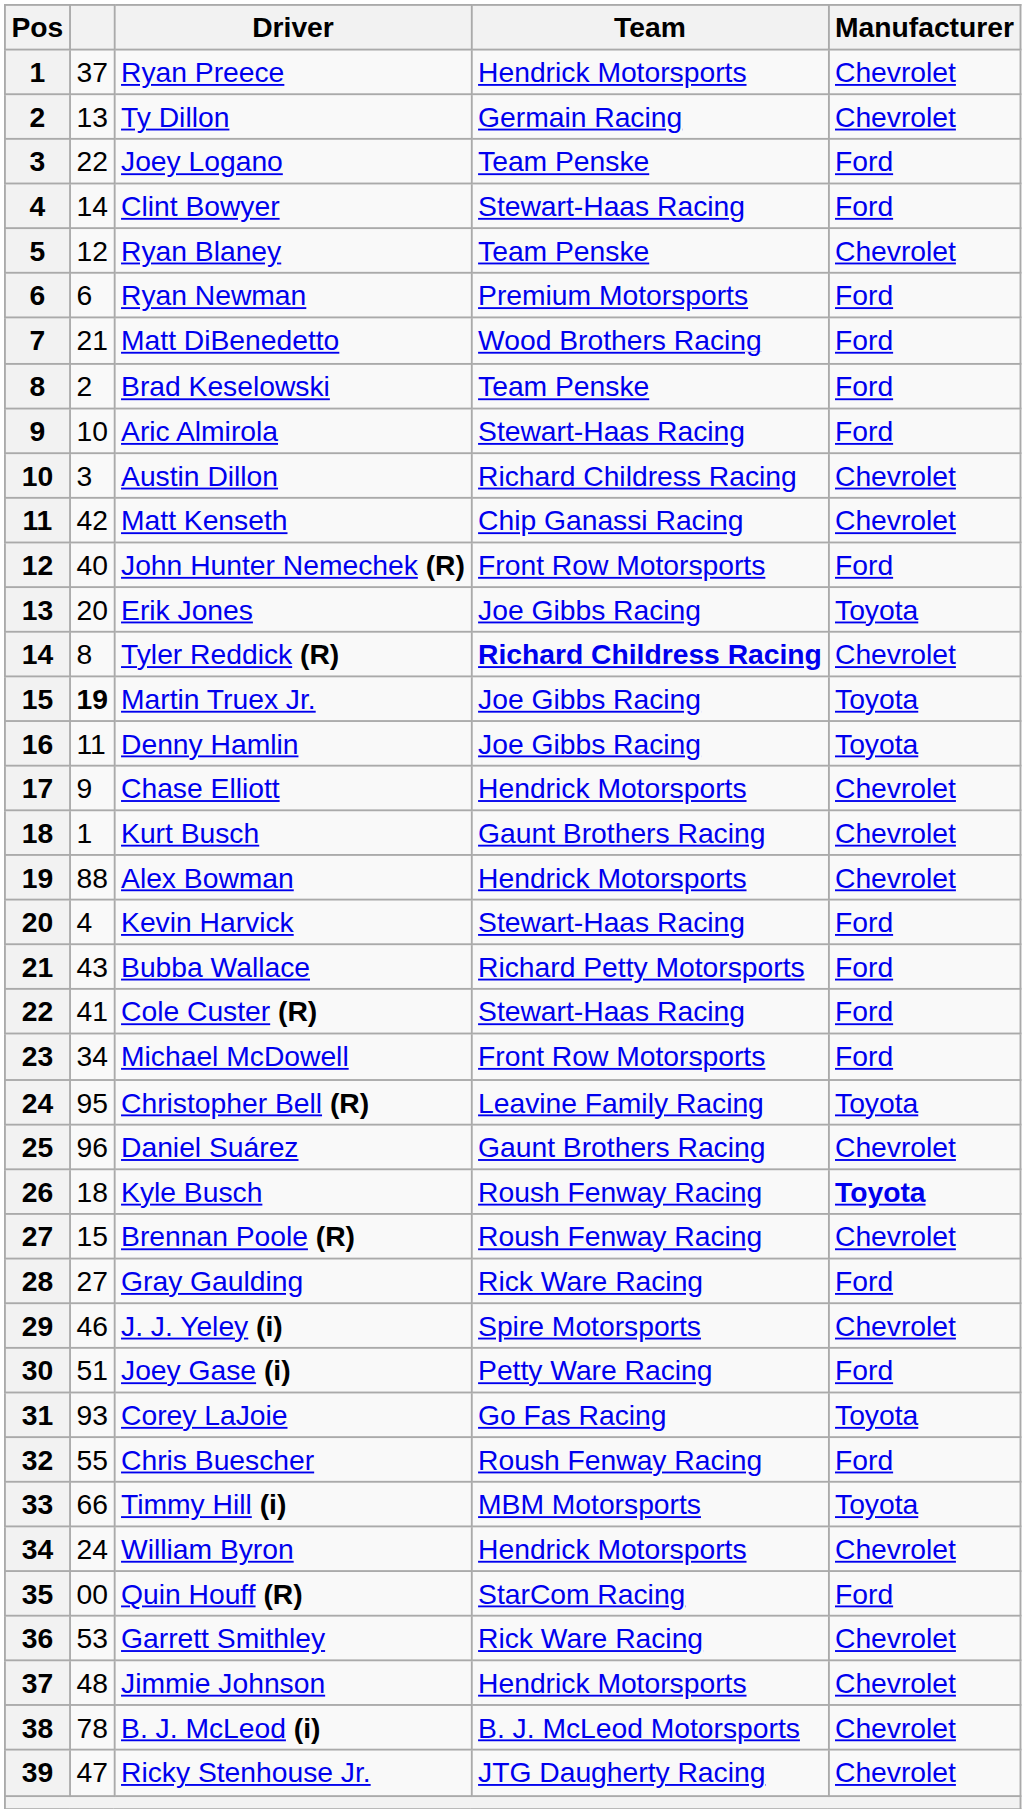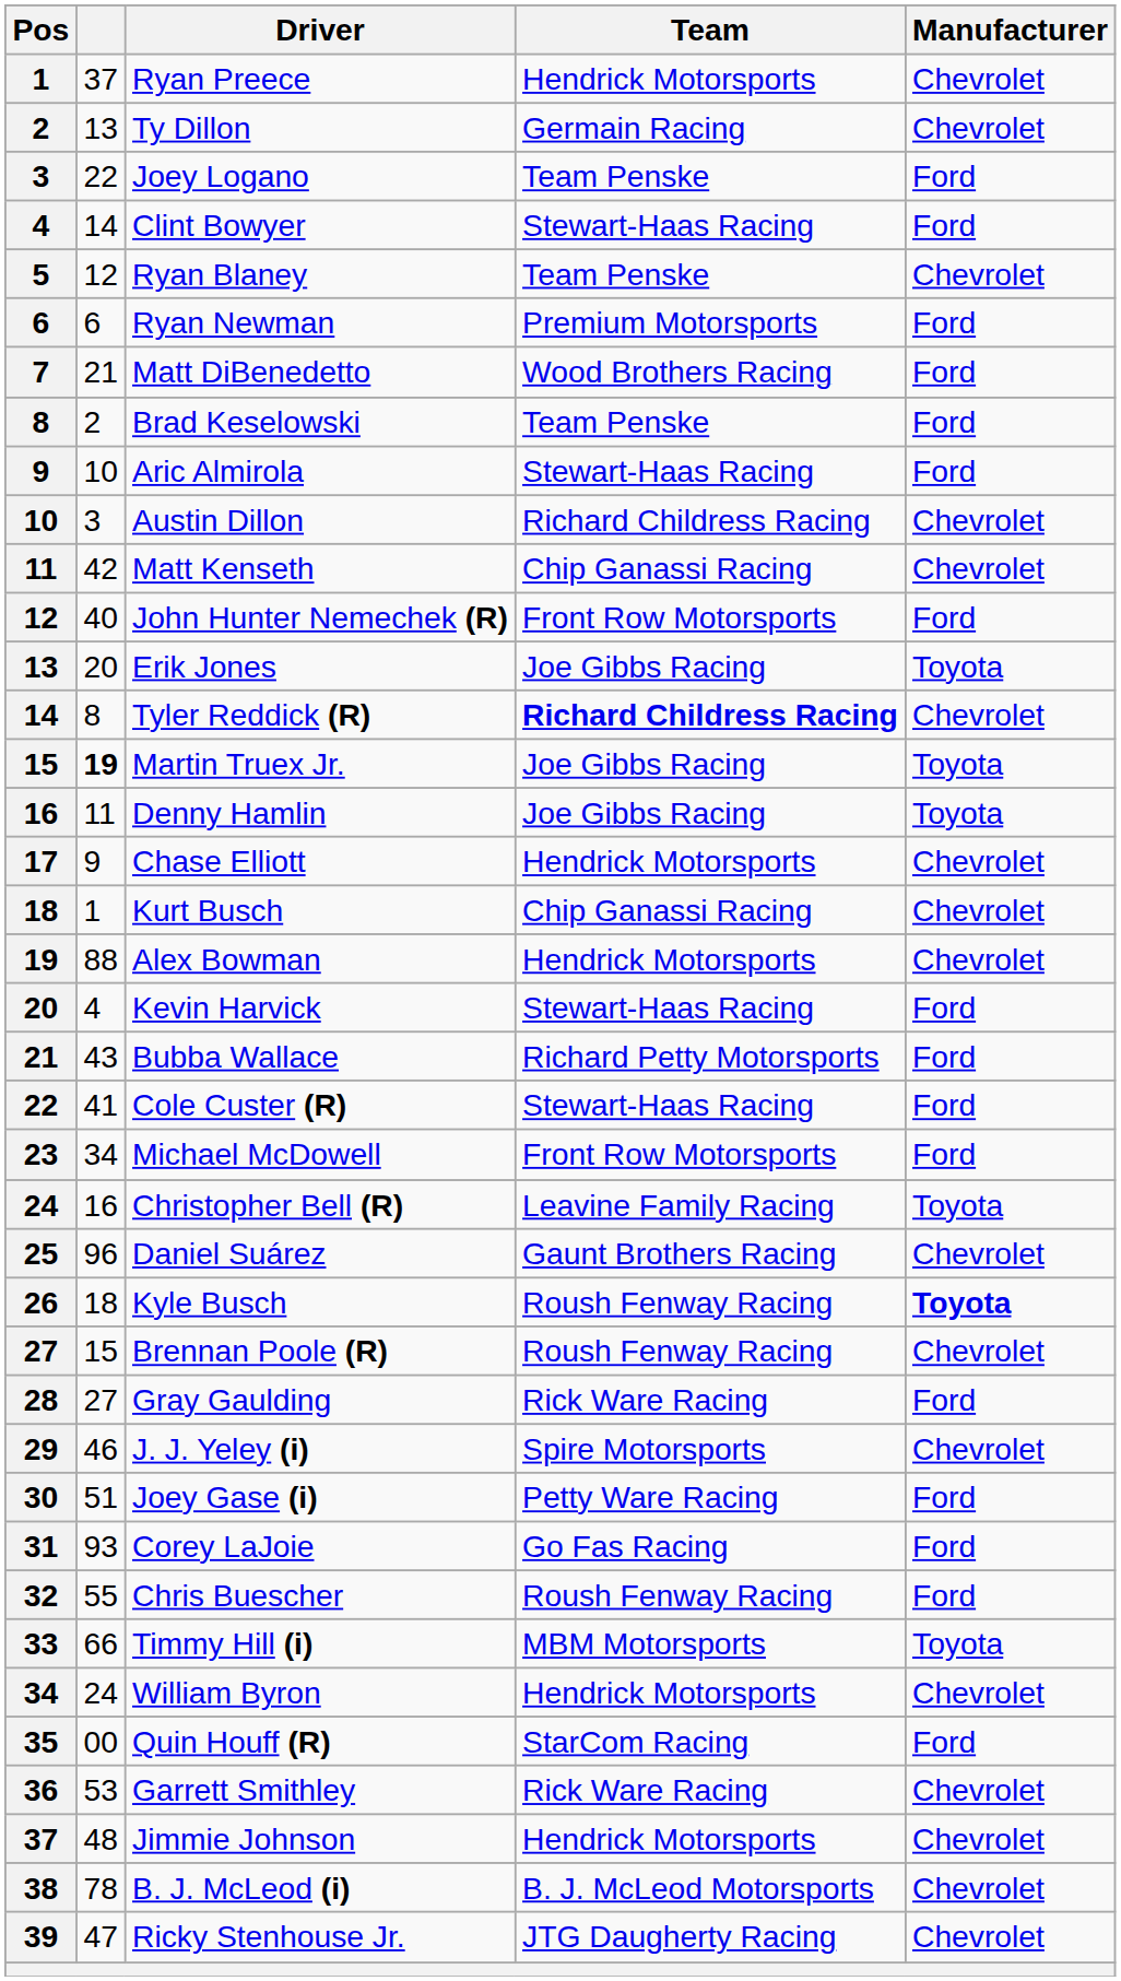 <table class="wikitable" style="font-size:95%">
 <tr>
 <th>Pos</th>
 <th></th>
 <th>Driver</th>
 <th>Team</th>
 <th>Manufacturer</th>
 </tr>
 <tr>
 <th>1</th>
 <td>37</td>
 <td><a href='#'>Ryan Preece</a></td>
 <td><a href='#'>Hendrick Motorsports</a></td>
 <td><a href='#'>Chevrolet</a></td>
 </tr>
 <tr>
 <th>2</th>
 <td>13</td>
 <td><a href='#'>Ty Dillon</a></td>
 <td><a href='#'>Germain Racing</a></td>
 <td><a href='#'>Chevrolet</a></td>
 </tr>
 <tr>
 <th>3</th>
 <td>22</td>
 <td><a href='#'>Joey Logano</a></td>
 <td><a href='#'>Team Penske</a></td>
 <td><a href='#'>Ford</a></td>
 </tr>
 <tr>
 <th>4</th>
 <td>14</td>
 <td><a href='#'>Clint Bowyer</a></td>
 <td><a href='#'>Stewart-Haas Racing</a></td>
 <td><a href='#'>Ford</a></td>
 </tr>
 <tr>
 <th>5</th>
 <td>12</td>
 <td><a href='#'>Ryan Blaney</a></td>
 <td><a href='#'>Team Penske</a></td>
 <td><a href='#'>Chevrolet</a></td>
 </tr>
 <tr>
 <th>6</th>
 <td>6</td>
 <td><a href='#'>Ryan Newman</a></td>
 <td><a href='#'>Premium Motorsports</a></td>
 <td><a href='#'>Ford</a></td>
 </tr>
 <tr>
 <th>7</th>
 <td>21</td>
 <td><a href='#'>Matt DiBenedetto</a></td>
 <td><a href='#'>Wood Brothers Racing</a></td>
 <td><a href='#'>Ford</a></td>
 </tr>
 <tr>
 <th>8</th>
 <td>2</td>
 <td><a href='#'>Brad Keselowski</a></td>
 <td><a href='#'>Team Penske</a></td>
 <td><a href='#'>Ford</a></td>
 </tr>
 <tr>
 <th>9</th>
 <td>10</td>
 <td><a href='#'>Aric Almirola</a></td>
 <td><a href='#'>Stewart-Haas Racing</a></td>
 <td><a href='#'>Ford</a></td>
 </tr>
 <tr>
 <th>10</th>
 <td>3</td>
 <td><a href='#'>Austin Dillon</a></td>
 <td><a href='#'>Richard Childress Racing</a></td>
 <td><a href='#'>Chevrolet</a></td>
 </tr>
 <tr>
 <th>11</th>
 <td>42</td>
 <td><a href='#'>Matt Kenseth</a></td>
 <td><a href='#'>Chip Ganassi Racing</a></td>
 <td><a href='#'>Chevrolet</a></td>
 </tr>
 <tr>
 <th>12</th>
 <td>40</td>
 <td><a href='#'>John Hunter Nemechek</a> <strong>(R)</strong></td>
 <td><a href='#'>Front Row Motorsports</a></td>
 <td><a href='#'>Ford</a></td>
 </tr>
 <tr>
 <th>13</th>
 <td>20</td>
 <td><a href='#'>Erik Jones</a></td>
 <td><a href='#'>Joe Gibbs Racing</a></td>
 <td><a href='#'>Toyota</a></td>
 </tr>
 <tr>
 <th>14</th>
 <td>8</td>
 <td><a href='#'>Tyler Reddick</a> <strong>(R)</strong></td>
 <td><strong><a href='#'>Richard Childress Racing</a></strong></td>
 <td><a href='#'>Chevrolet</a></td>
 </tr>
 <tr>
 <th>15</th>
 <td><strong>19</strong></td>
 <td><a href='#'>Martin Truex Jr.</a></td>
 <td><a href='#'>Joe Gibbs Racing</a></td>
 <td><a href='#'>Toyota</a></td>
 </tr>
 <tr>
 <th>16</th>
 <td>11</td>
 <td><a href='#'>Denny Hamlin</a></td>
 <td><a href='#'>Joe Gibbs Racing</a></td>
 <td><a href='#'>Toyota</a></td>
 </tr>
 <tr>
 <th>17</th>
 <td>9</td>
 <td><a href='#'>Chase Elliott</a></td>
 <td><a href='#'>Hendrick Motorsports</a></td>
 <td><a href='#'>Chevrolet</a></td>
 </tr>
 <tr>
 <th>18</th>
 <td>1</td>
 <td><a href='#'>Kurt Busch</a></td>
-<td><a href='#'>Gaunt Brothers Racing</a></td>
+<td><a href='#'>Chip Ganassi Racing</a></td>
 <td><a href='#'>Chevrolet</a></td>
 </tr>
 <tr>
 <th>19</th>
 <td>88</td>
 <td><a href='#'>Alex Bowman</a></td>
 <td><a href='#'>Hendrick Motorsports</a></td>
 <td><a href='#'>Chevrolet</a></td>
 </tr>
 <tr>
 <th>20</th>
 <td>4</td>
 <td><a href='#'>Kevin Harvick</a></td>
 <td><a href='#'>Stewart-Haas Racing</a></td>
 <td><a href='#'>Ford</a></td>
 </tr>
 <tr>
 <th>21</th>
 <td>43</td>
 <td><a href='#'>Bubba Wallace</a></td>
 <td><a href='#'>Richard Petty Motorsports</a></td>
 <td><a href='#'>Ford</a></td>
 </tr>
 <tr>
 <th>22</th>
 <td>41</td>
 <td><a href='#'>Cole Custer</a> <strong>(R)</strong></td>
 <td><a href='#'>Stewart-Haas Racing</a></td>
 <td><a href='#'>Ford</a></td>
 </tr>
 <tr>
 <th>23</th>
 <td>34</td>
 <td><a href='#'>Michael McDowell</a></td>
 <td><a href='#'>Front Row Motorsports</a></td>
 <td><a href='#'>Ford</a></td>
 </tr>
 <tr>
 <th>24</th>
-<td>95</td>
+<td>16</td>
 <td><a href='#'>Christopher Bell</a> <strong>(R)</strong></td>
 <td><a href='#'>Leavine Family Racing</a></td>
 <td><a href='#'>Toyota</a></td>
 </tr>
 <tr>
 <th>25</th>
 <td>96</td>
 <td><a href='#'>Daniel Suárez</a></td>
 <td><a href='#'>Gaunt Brothers Racing</a></td>
 <td><a href='#'>Chevrolet</a></td>
 </tr>
 <tr>
 <th>26</th>
 <td>18</td>
 <td><a href='#'>Kyle Busch</a></td>
 <td><a href='#'>Roush Fenway Racing</a></td>
 <td><strong><a href='#'>Toyota</a></strong></td>
 </tr>
 <tr>
 <th>27</th>
 <td>15</td>
 <td><a href='#'>Brennan Poole</a> <strong>(R)</strong></td>
 <td><a href='#'>Roush Fenway Racing</a></td>
 <td><a href='#'>Chevrolet</a></td>
 </tr>
 <tr>
 <th>28</th>
 <td>27</td>
 <td><a href='#'>Gray Gaulding</a></td>
 <td><a href='#'>Rick Ware Racing</a></td>
 <td><a href='#'>Ford</a></td>
 </tr>
 <tr>
 <th>29</th>
 <td>46</td>
 <td><a href='#'>J. J. Yeley</a> <strong>(i)</strong></td>
 <td><a href='#'>Spire Motorsports</a></td>
 <td><a href='#'>Chevrolet</a></td>
 </tr>
 <tr>
 <th>30</th>
 <td>51</td>
 <td><a href='#'>Joey Gase</a> <strong>(i)</strong></td>
 <td><a href='#'>Petty Ware Racing</a></td>
 <td><a href='#'>Ford</a></td>
 </tr>
 <tr>
 <th>31</th>
 <td>93</td>
 <td><a href='#'>Corey LaJoie</a></td>
 <td><a href='#'>Go Fas Racing</a></td>
-<td><a href='#'>Toyota</a></td>
+<td><a href='#'>Ford</a></td>
 </tr>
 <tr>
 <th>32</th>
 <td>55</td>
 <td><a href='#'>Chris Buescher</a></td>
 <td><a href='#'>Roush Fenway Racing</a></td>
 <td><a href='#'>Ford</a></td>
 </tr>
 <tr>
 <th>33</th>
 <td>66</td>
 <td><a href='#'>Timmy Hill</a> <strong>(i)</strong></td>
 <td><a href='#'>MBM Motorsports</a></td>
 <td><a href='#'>Toyota</a></td>
 </tr>
 <tr>
 <th>34</th>
 <td>24</td>
 <td><a href='#'>William Byron</a></td>
 <td><a href='#'>Hendrick Motorsports</a></td>
 <td><a href='#'>Chevrolet</a></td>
 </tr>
 <tr>
 <th>35</th>
 <td>00</td>
 <td><a href='#'>Quin Houff</a> <strong>(R)</strong></td>
 <td><a href='#'>StarCom Racing</a></td>
 <td><a href='#'>Ford</a></td>
 </tr>
 <tr>
 <th>36</th>
 <td>53</td>
 <td><a href='#'>Garrett Smithley</a></td>
 <td><a href='#'>Rick Ware Racing</a></td>
 <td><a href='#'>Chevrolet</a></td>
 </tr>
 <tr>
 <th>37</th>
 <td>48</td>
 <td><a href='#'>Jimmie Johnson</a></td>
 <td><a href='#'>Hendrick Motorsports</a></td>
 <td><a href='#'>Chevrolet</a></td>
 </tr>
 <tr>
 <th>38</th>
 <td>78</td>
 <td><a href='#'>B. J. McLeod</a> <strong>(i)</strong></td>
 <td><a href='#'>B. J. McLeod Motorsports</a></td>
 <td><a href='#'>Chevrolet</a></td>
 </tr>
 <tr>
 <th>39</th>
 <td>47</td>
 <td><a href='#'>Ricky Stenhouse Jr.</a></td>
 <td><a href='#'>JTG Daugherty Racing</a></td>
 <td><a href='#'>Chevrolet</a></td>
 </tr>
 <tr>
 <th colspan="7"></th>
 </tr>
 </table>
